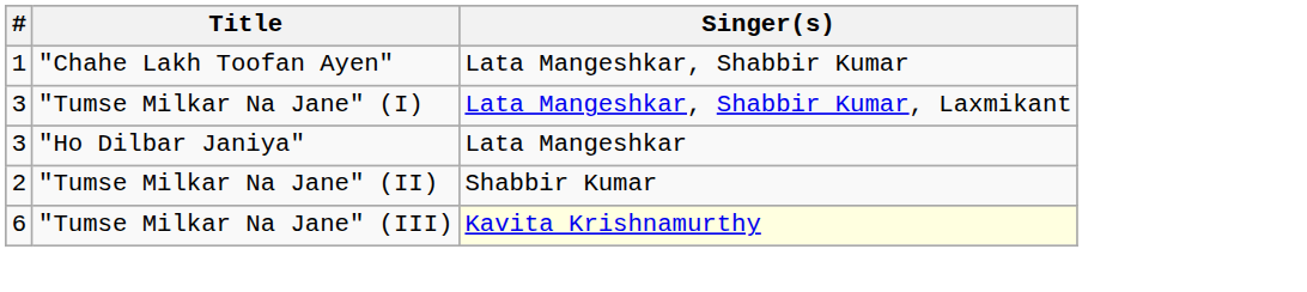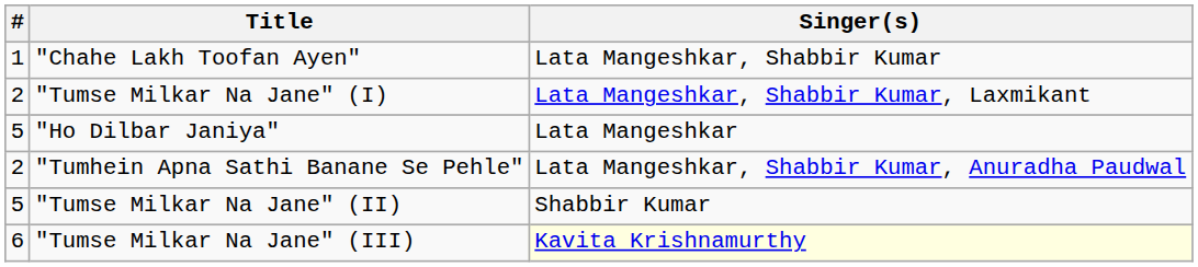 <table class="wikitable" style="font-size:95%;">
 <tr>
 <th>#</th>
 <th>Title</th>
 <th>Singer(s)</th>
 </tr>
 <tr>
 <td>1</td>
 <td>"Chahe Lakh Toofan Ayen"</td>
 <td>Lata Mangeshkar, Shabbir Kumar</td>
 </tr>
 <tr>
-<td>3</td>
+<td>2</td>
 <td>"Tumse Milkar Na Jane" (I)</td>
 <td><a href='#'>Lata Mangeshkar</a>, <a href='#'>Shabbir Kumar</a>, Laxmikant</td>
 </tr>
 <tr>
-<td>3</td>
+<td>5</td>
 <td>"Ho Dilbar Janiya"</td>
 <td>Lata Mangeshkar</td>
 </tr>
 <tr>
 <td>2</td>
+<td>"Tumhein Apna Sathi Banane Se Pehle"</td>
+<td>Lata Mangeshkar, <a href='#'>Shabbir Kumar</a>, <a href='#'>Anuradha Paudwal</a></td>
+</tr>
+<tr>
+<td>5</td>
 <td>"Tumse Milkar Na Jane" (II)</td>
 <td>Shabbir Kumar</td>
 </tr>
 <tr>
 <td>6</td>
 <td>"Tumse Milkar Na Jane" (III)</td>
 <td style="background: lightyellow;"><a href='#'>Kavita Krishnamurthy</a></td>
 </tr>
 </table>
